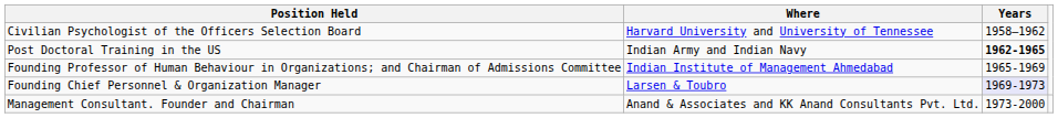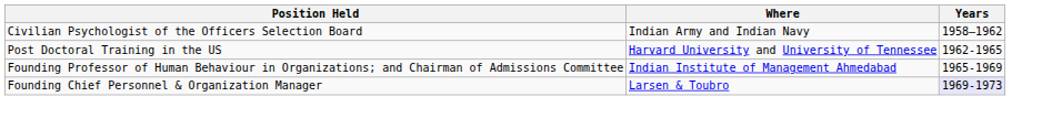 <table class="wikitable ">
 <tr>
 <th>Position Held</th>
 <th>Where</th>
 <th>Years</th>
 </tr>
 <tr>
 <td>Civilian Psychologist of the Officers Selection Board</td>
-<td><a href='#'>Harvard University</a> and <a href='#'>University of Tennessee</a></td>
+<td>Indian Army and Indian Navy</td>
 <td>1958–1962</td>
 </tr>
 <tr>
 <td>Post Doctoral Training in the US</td>
-<td>Indian Army and Indian Navy</td>
-<td><strong>1962-1965</strong></td>
+<td><a href='#'>Harvard University</a> and <a href='#'>University of Tennessee</a></td>
+<td>1962-1965</td>
 </tr>
 <tr>
 <td>Founding Professor of Human Behaviour in Organizations; and Chairman of Admissions Committee</td>
 <td><a href='#'>Indian Institute of Management Ahmedabad</a></td>
 <td>1965-1969</td>
 </tr>
 <tr>
 <td>Founding Chief Personnel & Organization Manager</td>
 <td><a href='#'>Larsen & Toubro</a></td>
 <td style="background: lavender;">1969-1973</td>
 </tr>
-<tr>
-<td>Management Consultant. Founder and Chairman</td>
-<td>Anand & Associates and KK Anand Consultants Pvt. Ltd.</td>
-<td>1973-2000</td>
-<td></td>
-</tr>
 </table>
